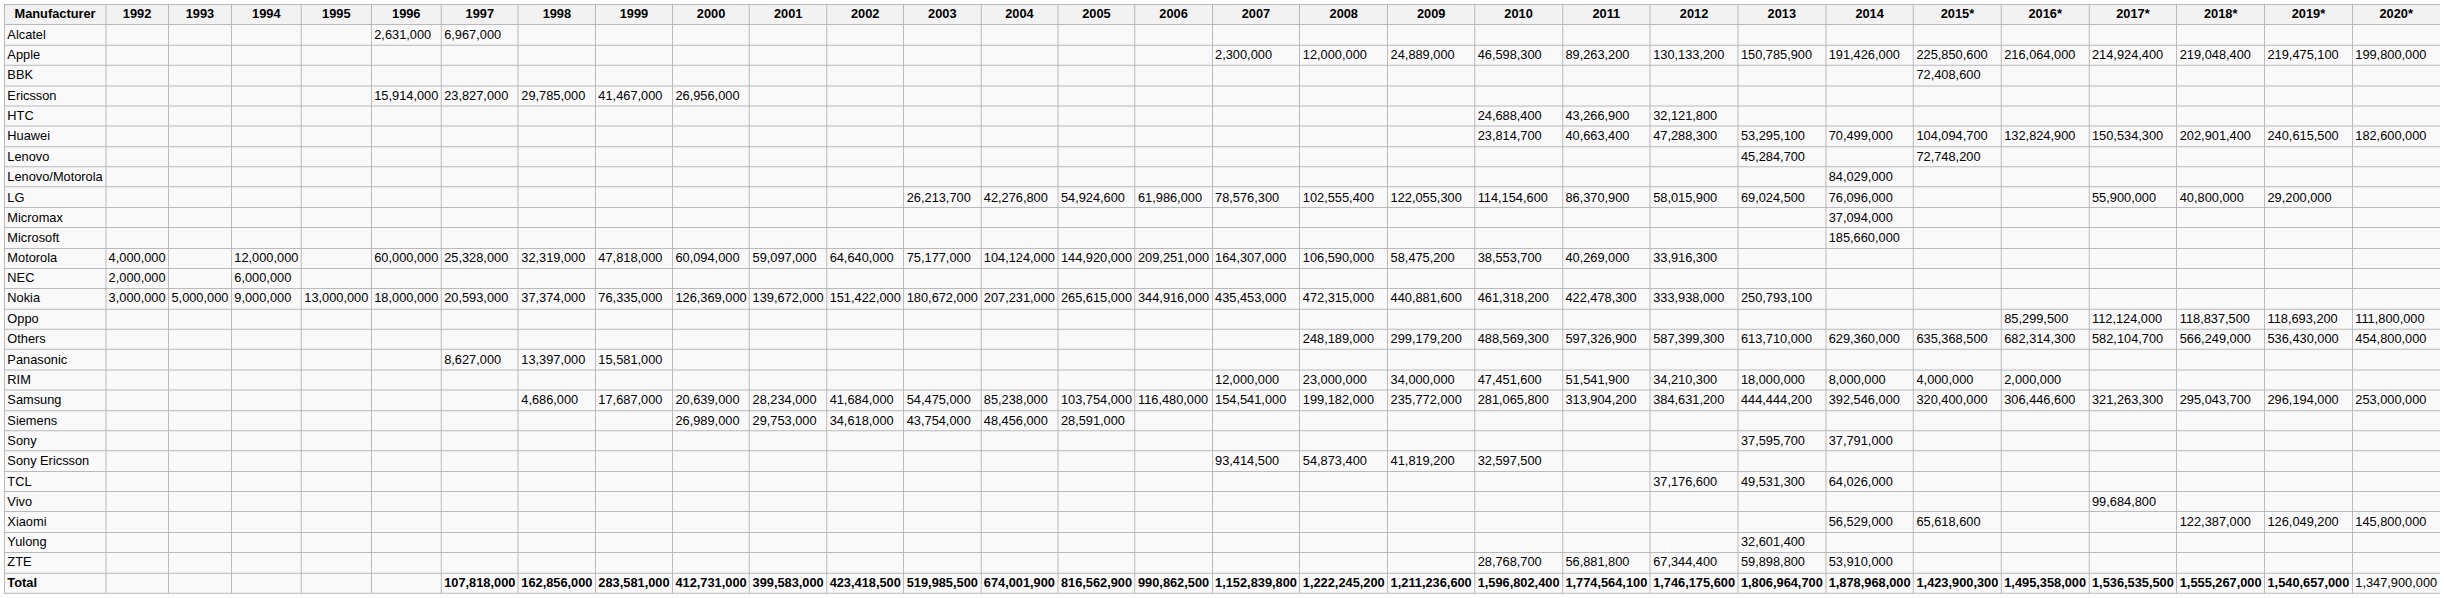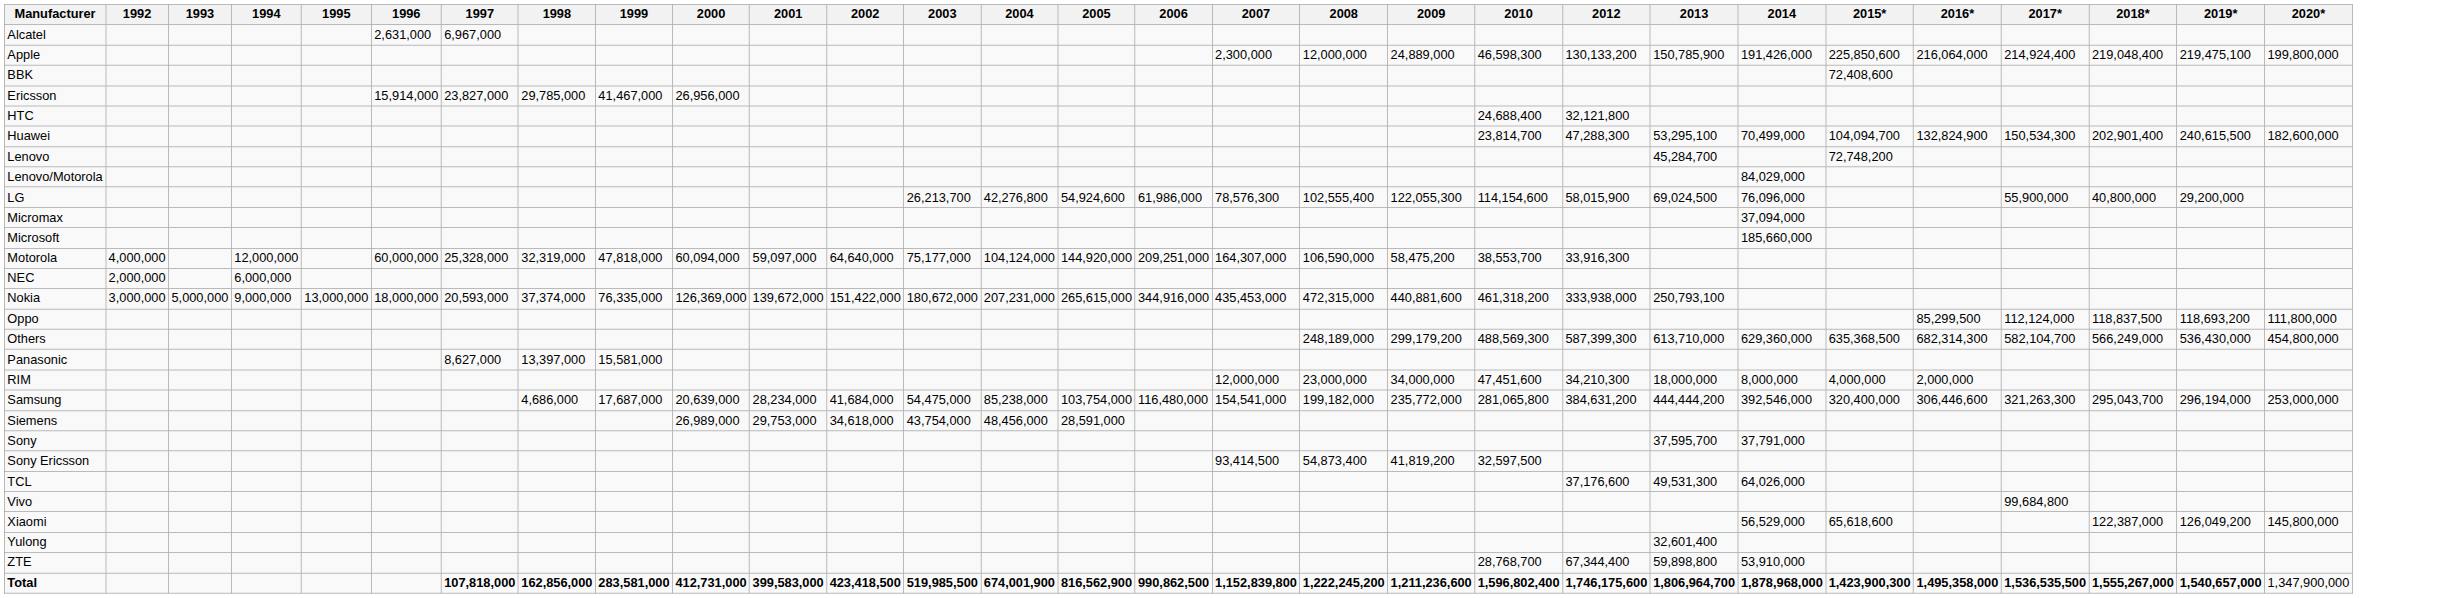 <table class="wikitable sortable">
 <tr>
 <th><strong>Manufacturer</strong></th>
 <th><strong>1992</strong></th>
 <th><strong>1993</strong></th>
 <th><strong>1994</strong></th>
 <th><strong>1995</strong></th>
 <th><strong>1996</strong></th>
 <th><strong>1997</strong></th>
 <th><strong>1998</strong></th>
 <th><strong>1999</strong></th>
 <th><strong>2000</strong></th>
 <th><strong>2001</strong></th>
 <th><strong>2002</strong></th>
 <th><strong>2003</strong></th>
 <th><strong>2004</strong></th>
 <th><strong>2005</strong></th>
 <th><strong>2006</strong></th>
 <th><strong>2007</strong></th>
 <th><strong>2008</strong></th>
 <th><strong>2009</strong></th>
 <th><strong>2010</strong></th>
-<th><strong>2011</strong></th>
 <th><strong>2012</strong></th>
 <th><strong>2013</strong></th>
 <th><strong>2014</strong></th>
 <th><strong>2015*</strong></th>
 <th><strong>2016*</strong></th>
 <th><strong>2017*</strong></th>
 <th><strong>2018*</strong></th>
 <th><strong>2019*</strong></th>
 <th>2020*</th>
 </tr>
 <tr>
 <td>Alcatel</td>
 <td></td>
 <td></td>
 <td></td>
 <td></td>
 <td>2,631,000</td>
 <td>6,967,000</td>
-<td></td>
 <td></td>
 <td></td>
 <td></td>
 <td></td>
 <td></td>
 <td></td>
 <td></td>
 <td></td>
 <td></td>
 <td></td>
 <td></td>
 <td></td>
 <td></td>
 <td></td>
 <td></td>
 <td></td>
 <td></td>
 <td></td>
 <td></td>
 <td></td>
 <td></td>
 <td></td>
 </tr>
 <tr>
 <td>Apple</td>
 <td></td>
 <td></td>
 <td></td>
 <td></td>
 <td></td>
 <td></td>
 <td></td>
 <td></td>
 <td></td>
 <td></td>
 <td></td>
 <td></td>
 <td></td>
 <td></td>
 <td></td>
 <td>2,300,000</td>
 <td>12,000,000</td>
 <td>24,889,000</td>
 <td>46,598,300</td>
-<td>89,263,200</td>
 <td>130,133,200</td>
 <td>150,785,900</td>
 <td>191,426,000</td>
 <td>225,850,600</td>
 <td>216,064,000</td>
 <td>214,924,400</td>
 <td>219,048,400</td>
 <td>219,475,100</td>
 <td>199,800,000</td>
 </tr>
 <tr>
 <td>BBK</td>
-<td></td>
 <td></td>
 <td></td>
 <td></td>
 <td></td>
 <td></td>
 <td></td>
 <td></td>
 <td></td>
 <td></td>
 <td></td>
 <td></td>
 <td></td>
 <td></td>
 <td></td>
 <td></td>
 <td></td>
 <td></td>
 <td></td>
 <td></td>
 <td></td>
 <td></td>
 <td></td>
 <td>72,408,600</td>
 <td></td>
 <td></td>
 <td></td>
 <td></td>
 <td></td>
 </tr>
 <tr>
 <td>Ericsson</td>
 <td></td>
 <td></td>
 <td></td>
 <td></td>
 <td>15,914,000</td>
 <td>23,827,000</td>
 <td>29,785,000</td>
 <td>41,467,000</td>
 <td>26,956,000</td>
 <td></td>
 <td></td>
 <td></td>
 <td></td>
 <td></td>
 <td></td>
 <td></td>
 <td></td>
 <td></td>
 <td></td>
 <td></td>
 <td></td>
 <td></td>
 <td></td>
 <td></td>
 <td></td>
 <td></td>
 <td></td>
 <td></td>
-<td></td>
 </tr>
 <tr>
 <td>HTC</td>
 <td></td>
 <td></td>
 <td></td>
 <td></td>
 <td></td>
 <td></td>
 <td></td>
 <td></td>
 <td></td>
 <td></td>
 <td></td>
 <td></td>
 <td></td>
 <td></td>
 <td></td>
 <td></td>
 <td></td>
 <td></td>
 <td>24,688,400</td>
-<td>43,266,900</td>
 <td>32,121,800</td>
 <td></td>
 <td></td>
 <td></td>
 <td></td>
 <td></td>
 <td></td>
 <td></td>
 <td></td>
 </tr>
 <tr>
 <td>Huawei</td>
 <td></td>
 <td></td>
 <td></td>
 <td></td>
 <td></td>
 <td></td>
 <td></td>
 <td></td>
 <td></td>
 <td></td>
 <td></td>
 <td></td>
 <td></td>
 <td></td>
 <td></td>
 <td></td>
 <td></td>
 <td></td>
 <td>23,814,700</td>
-<td>40,663,400</td>
 <td>47,288,300</td>
 <td>53,295,100</td>
 <td>70,499,000</td>
 <td>104,094,700</td>
 <td>132,824,900</td>
 <td>150,534,300</td>
 <td>202,901,400</td>
 <td>240,615,500</td>
 <td>182,600,000</td>
 </tr>
 <tr>
 <td>Lenovo</td>
-<td></td>
 <td></td>
 <td></td>
 <td></td>
 <td></td>
 <td></td>
 <td></td>
 <td></td>
 <td></td>
 <td></td>
 <td></td>
 <td></td>
 <td></td>
 <td></td>
 <td></td>
 <td></td>
 <td></td>
 <td></td>
 <td></td>
 <td></td>
 <td></td>
 <td>45,284,700</td>
 <td></td>
 <td>72,748,200</td>
 <td></td>
 <td></td>
 <td></td>
 <td></td>
 <td></td>
 </tr>
 <tr>
 <td>Lenovo/Motorola</td>
 <td></td>
 <td></td>
 <td></td>
 <td></td>
 <td></td>
 <td></td>
 <td></td>
 <td></td>
 <td></td>
 <td></td>
 <td></td>
 <td></td>
 <td></td>
 <td></td>
 <td></td>
 <td></td>
 <td></td>
 <td></td>
 <td></td>
 <td></td>
 <td></td>
-<td></td>
 <td>84,029,000</td>
 <td></td>
 <td></td>
 <td></td>
 <td></td>
 <td></td>
 <td></td>
 </tr>
 <tr>
 <td>LG</td>
 <td></td>
 <td></td>
 <td></td>
 <td></td>
 <td></td>
 <td></td>
 <td></td>
 <td></td>
 <td></td>
 <td></td>
 <td></td>
 <td>26,213,700</td>
 <td>42,276,800</td>
 <td>54,924,600</td>
 <td>61,986,000</td>
 <td>78,576,300</td>
 <td>102,555,400</td>
 <td>122,055,300</td>
 <td>114,154,600</td>
-<td>86,370,900</td>
 <td>58,015,900</td>
 <td>69,024,500</td>
 <td>76,096,000</td>
 <td></td>
 <td></td>
 <td>55,900,000</td>
 <td>40,800,000</td>
 <td>29,200,000</td>
 <td></td>
 </tr>
 <tr>
 <td>Micromax</td>
-<td></td>
 <td></td>
 <td></td>
 <td></td>
 <td></td>
 <td></td>
 <td></td>
 <td></td>
 <td></td>
 <td></td>
 <td></td>
 <td></td>
 <td></td>
 <td></td>
 <td></td>
 <td></td>
 <td></td>
 <td></td>
 <td></td>
 <td></td>
 <td></td>
 <td></td>
 <td>37,094,000</td>
 <td></td>
 <td></td>
 <td></td>
 <td></td>
 <td></td>
 <td></td>
 </tr>
 <tr>
 <td>Microsoft</td>
 <td></td>
 <td></td>
 <td></td>
 <td></td>
 <td></td>
 <td></td>
 <td></td>
 <td></td>
 <td></td>
 <td></td>
 <td></td>
 <td></td>
 <td></td>
 <td></td>
 <td></td>
 <td></td>
 <td></td>
 <td></td>
 <td></td>
 <td></td>
 <td></td>
-<td></td>
 <td>185,660,000</td>
 <td></td>
 <td></td>
 <td></td>
 <td></td>
 <td></td>
 <td></td>
 </tr>
 <tr>
 <td>Motorola</td>
 <td>4,000,000</td>
 <td></td>
 <td>12,000,000</td>
 <td></td>
 <td>60,000,000</td>
 <td>25,328,000</td>
 <td>32,319,000</td>
 <td>47,818,000</td>
 <td>60,094,000</td>
 <td>59,097,000</td>
 <td>64,640,000</td>
 <td>75,177,000</td>
 <td>104,124,000</td>
 <td>144,920,000</td>
 <td>209,251,000</td>
 <td>164,307,000</td>
 <td>106,590,000</td>
 <td>58,475,200</td>
 <td>38,553,700</td>
-<td>40,269,000</td>
 <td>33,916,300</td>
 <td></td>
 <td></td>
 <td></td>
 <td></td>
 <td></td>
 <td></td>
 <td></td>
 <td></td>
 </tr>
 <tr>
 <td>NEC</td>
 <td>2,000,000</td>
 <td></td>
 <td>6,000,000</td>
-<td></td>
 <td></td>
 <td></td>
 <td></td>
 <td></td>
 <td></td>
 <td></td>
 <td></td>
 <td></td>
 <td></td>
 <td></td>
 <td></td>
 <td></td>
 <td></td>
 <td></td>
 <td></td>
 <td></td>
 <td></td>
 <td></td>
 <td></td>
 <td></td>
 <td></td>
 <td></td>
 <td></td>
 <td></td>
 <td></td>
 </tr>
 <tr>
 <td>Nokia</td>
 <td>3,000,000</td>
 <td>5,000,000</td>
 <td>9,000,000</td>
 <td>13,000,000</td>
 <td>18,000,000</td>
 <td>20,593,000</td>
 <td>37,374,000</td>
 <td>76,335,000</td>
 <td>126,369,000</td>
 <td>139,672,000</td>
 <td>151,422,000</td>
 <td>180,672,000</td>
 <td>207,231,000</td>
 <td>265,615,000</td>
 <td>344,916,000</td>
 <td>435,453,000</td>
 <td>472,315,000</td>
 <td>440,881,600</td>
 <td>461,318,200</td>
-<td>422,478,300</td>
 <td>333,938,000</td>
 <td>250,793,100</td>
 <td></td>
 <td></td>
 <td></td>
 <td></td>
 <td></td>
 <td></td>
 <td></td>
 </tr>
 <tr>
 <td>Oppo</td>
-<td></td>
 <td></td>
 <td></td>
 <td></td>
 <td></td>
 <td></td>
 <td></td>
 <td></td>
 <td></td>
 <td></td>
 <td></td>
 <td></td>
 <td></td>
 <td></td>
 <td></td>
 <td></td>
 <td></td>
 <td></td>
 <td></td>
 <td></td>
 <td></td>
 <td></td>
 <td></td>
 <td></td>
 <td>85,299,500</td>
 <td>112,124,000</td>
 <td>118,837,500</td>
 <td>118,693,200</td>
 <td>111,800,000</td>
 </tr>
 <tr>
 <td>Others</td>
 <td></td>
 <td></td>
 <td></td>
 <td></td>
 <td></td>
 <td></td>
 <td></td>
 <td></td>
 <td></td>
 <td></td>
 <td></td>
 <td></td>
 <td></td>
 <td></td>
 <td></td>
 <td></td>
 <td>248,189,000</td>
 <td>299,179,200</td>
 <td>488,569,300</td>
-<td>597,326,900</td>
 <td>587,399,300</td>
 <td>613,710,000</td>
 <td>629,360,000</td>
 <td>635,368,500</td>
 <td>682,314,300</td>
 <td>582,104,700</td>
 <td>566,249,000</td>
 <td>536,430,000</td>
 <td>454,800,000</td>
 </tr>
 <tr>
 <td>Panasonic</td>
 <td></td>
 <td></td>
 <td></td>
 <td></td>
 <td></td>
 <td>8,627,000</td>
 <td>13,397,000</td>
 <td>15,581,000</td>
-<td></td>
 <td></td>
 <td></td>
 <td></td>
 <td></td>
 <td></td>
 <td></td>
 <td></td>
 <td></td>
 <td></td>
 <td></td>
 <td></td>
 <td></td>
 <td></td>
 <td></td>
 <td></td>
 <td></td>
 <td></td>
 <td></td>
 <td></td>
 <td></td>
 </tr>
 <tr>
 <td>RIM</td>
 <td></td>
 <td></td>
 <td></td>
 <td></td>
 <td></td>
 <td></td>
 <td></td>
 <td></td>
 <td></td>
 <td></td>
 <td></td>
 <td></td>
 <td></td>
 <td></td>
 <td></td>
 <td>12,000,000</td>
 <td>23,000,000</td>
 <td>34,000,000</td>
 <td>47,451,600</td>
-<td>51,541,900</td>
 <td>34,210,300</td>
 <td>18,000,000</td>
 <td>8,000,000</td>
 <td>4,000,000</td>
 <td>2,000,000</td>
 <td></td>
 <td></td>
 <td></td>
 <td></td>
 </tr>
 <tr>
 <td>Samsung</td>
 <td></td>
 <td></td>
 <td></td>
 <td></td>
 <td></td>
 <td></td>
 <td>4,686,000</td>
 <td>17,687,000</td>
 <td>20,639,000</td>
 <td>28,234,000</td>
 <td>41,684,000</td>
 <td>54,475,000</td>
 <td>85,238,000</td>
 <td>103,754,000</td>
 <td>116,480,000</td>
 <td>154,541,000</td>
 <td>199,182,000</td>
 <td>235,772,000</td>
 <td>281,065,800</td>
-<td>313,904,200</td>
 <td>384,631,200</td>
 <td>444,444,200</td>
 <td>392,546,000</td>
 <td>320,400,000</td>
 <td>306,446,600</td>
 <td>321,263,300</td>
 <td>295,043,700</td>
 <td>296,194,000</td>
 <td>253,000,000</td>
 </tr>
 <tr>
 <td>Siemens</td>
 <td></td>
 <td></td>
 <td></td>
 <td></td>
 <td></td>
 <td></td>
 <td></td>
 <td></td>
 <td>26,989,000</td>
 <td>29,753,000</td>
 <td>34,618,000</td>
 <td>43,754,000</td>
 <td>48,456,000</td>
 <td>28,591,000</td>
 <td></td>
 <td></td>
 <td></td>
 <td></td>
 <td></td>
 <td></td>
 <td></td>
 <td></td>
 <td></td>
 <td></td>
 <td></td>
 <td></td>
 <td></td>
 <td></td>
-<td></td>
 </tr>
 <tr>
 <td>Sony</td>
-<td></td>
 <td></td>
 <td></td>
 <td></td>
 <td></td>
 <td></td>
 <td></td>
 <td></td>
 <td></td>
 <td></td>
 <td></td>
 <td></td>
 <td></td>
 <td></td>
 <td></td>
 <td></td>
 <td></td>
 <td></td>
 <td></td>
 <td></td>
 <td></td>
 <td>37,595,700</td>
 <td>37,791,000</td>
 <td></td>
 <td></td>
 <td></td>
 <td></td>
 <td></td>
 <td></td>
 </tr>
 <tr>
 <td>Sony Ericsson</td>
 <td></td>
 <td></td>
 <td></td>
 <td></td>
 <td></td>
 <td></td>
 <td></td>
 <td></td>
 <td></td>
 <td></td>
 <td></td>
 <td></td>
 <td></td>
 <td></td>
 <td></td>
 <td>93,414,500</td>
 <td>54,873,400</td>
 <td>41,819,200</td>
 <td>32,597,500</td>
 <td></td>
 <td></td>
 <td></td>
 <td></td>
 <td></td>
 <td></td>
 <td></td>
 <td></td>
 <td></td>
-<td></td>
 </tr>
 <tr>
 <td>TCL</td>
-<td></td>
 <td></td>
 <td></td>
 <td></td>
 <td></td>
 <td></td>
 <td></td>
 <td></td>
 <td></td>
 <td></td>
 <td></td>
 <td></td>
 <td></td>
 <td></td>
 <td></td>
 <td></td>
 <td></td>
 <td></td>
 <td></td>
 <td></td>
 <td>37,176,600</td>
 <td>49,531,300</td>
 <td>64,026,000</td>
 <td></td>
 <td></td>
 <td></td>
 <td></td>
 <td></td>
 <td></td>
 </tr>
 <tr>
 <td>Vivo</td>
 <td></td>
 <td></td>
 <td></td>
 <td></td>
 <td></td>
 <td></td>
 <td></td>
 <td></td>
 <td></td>
 <td></td>
 <td></td>
 <td></td>
 <td></td>
 <td></td>
 <td></td>
 <td></td>
 <td></td>
 <td></td>
 <td></td>
 <td></td>
 <td></td>
 <td></td>
 <td></td>
 <td></td>
-<td></td>
 <td>99,684,800</td>
 <td></td>
 <td></td>
 <td></td>
 </tr>
 <tr>
 <td>Xiaomi</td>
-<td></td>
 <td></td>
 <td></td>
 <td></td>
 <td></td>
 <td></td>
 <td></td>
 <td></td>
 <td></td>
 <td></td>
 <td></td>
 <td></td>
 <td></td>
 <td></td>
 <td></td>
 <td></td>
 <td></td>
 <td></td>
 <td></td>
 <td></td>
 <td></td>
 <td></td>
 <td>56,529,000</td>
 <td>65,618,600</td>
 <td></td>
 <td></td>
 <td>122,387,000</td>
 <td>126,049,200</td>
 <td>145,800,000</td>
 </tr>
 <tr>
 <td>Yulong</td>
 <td></td>
 <td></td>
 <td></td>
 <td></td>
 <td></td>
 <td></td>
 <td></td>
 <td></td>
 <td></td>
 <td></td>
 <td></td>
 <td></td>
 <td></td>
 <td></td>
 <td></td>
 <td></td>
 <td></td>
 <td></td>
 <td></td>
 <td></td>
-<td></td>
 <td>32,601,400</td>
 <td></td>
 <td></td>
 <td></td>
 <td></td>
 <td></td>
 <td></td>
 <td></td>
 </tr>
 <tr>
 <td>ZTE</td>
 <td></td>
 <td></td>
 <td></td>
 <td></td>
 <td></td>
 <td></td>
 <td></td>
 <td></td>
 <td></td>
 <td></td>
 <td></td>
 <td></td>
 <td></td>
 <td></td>
 <td></td>
 <td></td>
 <td></td>
 <td></td>
 <td>28,768,700</td>
-<td>56,881,800</td>
 <td>67,344,400</td>
 <td>59,898,800</td>
 <td>53,910,000</td>
 <td></td>
 <td></td>
 <td></td>
 <td></td>
 <td></td>
 <td></td>
 </tr>
 <tr>
 <td><strong>Total</strong></td>
 <td></td>
 <td></td>
 <td></td>
 <td></td>
 <td></td>
 <td><strong>107,818,000</strong></td>
 <td><strong>162,856,000</strong></td>
 <td><strong>283,581,000</strong></td>
 <td><strong>412,731,000</strong></td>
 <td><strong>399,583,000</strong></td>
 <td><strong>423,418,500</strong></td>
 <td><strong>519,985,500</strong></td>
 <td><strong>674,001,900</strong></td>
 <td><strong>816,562,900</strong></td>
 <td><strong>990,862,500</strong></td>
 <td><strong>1,152,839,800</strong></td>
 <td><strong>1,222,245,200</strong></td>
 <td><strong>1,211,236,600</strong></td>
 <td><strong>1,596,802,400</strong></td>
-<td><strong>1,774,564,100</strong></td>
 <td><strong>1,746,175,600</strong></td>
 <td><strong>1,806,964,700</strong></td>
 <td><strong>1,878,968,000</strong></td>
 <td><strong>1,423,900,300</strong></td>
 <td><strong>1,495,358,000</strong></td>
 <td><strong>1,536,535,500</strong></td>
 <td><strong>1,555,267,000</strong></td>
 <td><strong>1,540,657,000</strong></td>
 <td>1,347,900,000</td>
 </tr>
 </table>
